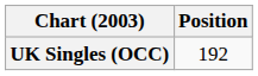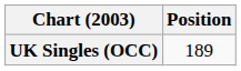 <table class="wikitable plainrowheaders" style="text-align:center">
 <tr>
 <th scope="col">Chart (2003)</th>
 <th scope="col">Position</th>
 </tr>
 <tr>
 <th scope="row">UK Singles (OCC)</th>
-<td>192</td>
+<td>189</td>
 </tr>
 </table>
